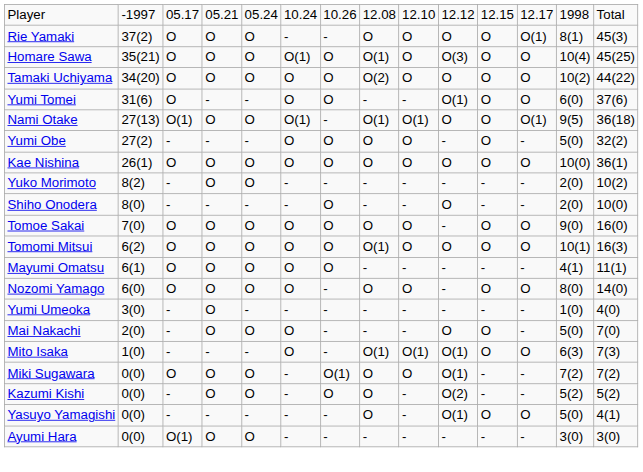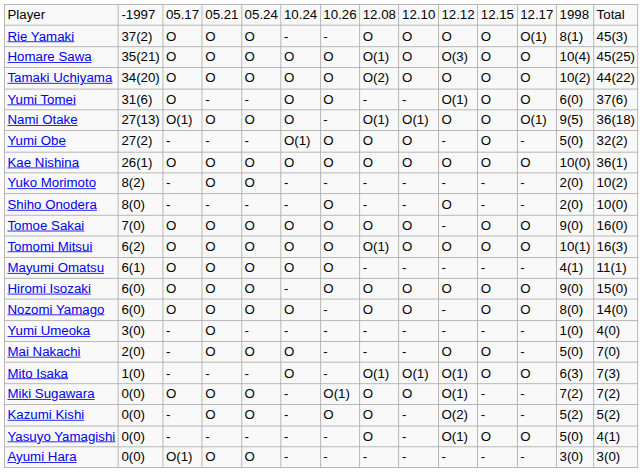 <table class="wikitable" style="text-align:left;">
 <tr>
 <td>Player</td>
 <td>-1997</td>
 <td>05.17</td>
 <td>05.21</td>
 <td>05.24</td>
 <td>10.24</td>
 <td>10.26</td>
 <td>12.08</td>
 <td>12.10</td>
 <td>12.12</td>
 <td>12.15</td>
 <td>12.17</td>
 <td>1998</td>
 <td>Total</td>
 </tr>
 <tr>
 <td><a href='#'>Rie Yamaki</a></td>
 <td>37(2)</td>
 <td>O</td>
 <td>O</td>
 <td>O</td>
 <td>-</td>
 <td>-</td>
 <td>O</td>
 <td>O</td>
 <td>O</td>
 <td>O</td>
 <td>O(1)</td>
 <td>8(1)</td>
 <td>45(3)</td>
 </tr>
 <tr>
 <td><a href='#'>Homare Sawa</a></td>
 <td>35(21)</td>
 <td>O</td>
 <td>O</td>
 <td>O</td>
-<td>O(1)</td>
+<td>O</td>
 <td>O</td>
 <td>O(1)</td>
 <td>O</td>
 <td>O(3)</td>
 <td>O</td>
 <td>O</td>
 <td>10(4)</td>
 <td>45(25)</td>
 </tr>
 <tr>
 <td><a href='#'>Tamaki Uchiyama</a></td>
 <td>34(20)</td>
 <td>O</td>
 <td>O</td>
 <td>O</td>
 <td>O</td>
 <td>O</td>
 <td>O(2)</td>
 <td>O</td>
 <td>O</td>
 <td>O</td>
 <td>O</td>
 <td>10(2)</td>
 <td>44(22)</td>
 </tr>
 <tr>
 <td><a href='#'>Yumi Tomei</a></td>
 <td>31(6)</td>
 <td>O</td>
 <td>-</td>
 <td>-</td>
 <td>O</td>
 <td>O</td>
 <td>-</td>
 <td>-</td>
 <td>O(1)</td>
 <td>O</td>
 <td>O</td>
 <td>6(0)</td>
 <td>37(6)</td>
 </tr>
 <tr>
 <td><a href='#'>Nami Otake</a></td>
 <td>27(13)</td>
 <td>O(1)</td>
 <td>O</td>
 <td>O</td>
-<td>O(1)</td>
+<td>O</td>
 <td>-</td>
 <td>O(1)</td>
 <td>O(1)</td>
 <td>O</td>
 <td>O</td>
 <td>O(1)</td>
 <td>9(5)</td>
 <td>36(18)</td>
 </tr>
 <tr>
 <td><a href='#'>Yumi Obe</a></td>
 <td>27(2)</td>
 <td>-</td>
 <td>-</td>
 <td>-</td>
-<td>O</td>
+<td>O(1)</td>
 <td>O</td>
 <td>O</td>
 <td>O</td>
 <td>-</td>
 <td>O</td>
 <td>-</td>
 <td>5(0)</td>
 <td>32(2)</td>
 </tr>
 <tr>
 <td><a href='#'>Kae Nishina</a></td>
 <td>26(1)</td>
 <td>O</td>
 <td>O</td>
 <td>O</td>
 <td>O</td>
 <td>O</td>
 <td>O</td>
 <td>O</td>
 <td>O</td>
 <td>O</td>
 <td>O</td>
 <td>10(0)</td>
 <td>36(1)</td>
 </tr>
 <tr>
 <td><a href='#'>Yuko Morimoto</a></td>
 <td>8(2)</td>
 <td>-</td>
 <td>O</td>
 <td>O</td>
 <td>-</td>
 <td>-</td>
 <td>-</td>
 <td>-</td>
 <td>-</td>
 <td>-</td>
 <td>-</td>
 <td>2(0)</td>
 <td>10(2)</td>
 </tr>
 <tr>
 <td><a href='#'>Shiho Onodera</a></td>
 <td>8(0)</td>
 <td>-</td>
 <td>-</td>
 <td>-</td>
 <td>-</td>
 <td>O</td>
 <td>-</td>
 <td>-</td>
 <td>O</td>
 <td>-</td>
 <td>-</td>
 <td>2(0)</td>
 <td>10(0)</td>
 </tr>
 <tr>
 <td><a href='#'>Tomoe Sakai</a></td>
 <td>7(0)</td>
 <td>O</td>
 <td>O</td>
 <td>O</td>
 <td>O</td>
 <td>O</td>
 <td>O</td>
 <td>O</td>
 <td>-</td>
 <td>O</td>
 <td>O</td>
 <td>9(0)</td>
 <td>16(0)</td>
 </tr>
 <tr>
 <td><a href='#'>Tomomi Mitsui</a></td>
 <td>6(2)</td>
 <td>O</td>
 <td>O</td>
 <td>O</td>
 <td>O</td>
 <td>O</td>
 <td>O(1)</td>
 <td>O</td>
 <td>O</td>
 <td>O</td>
 <td>O</td>
 <td>10(1)</td>
 <td>16(3)</td>
 </tr>
 <tr>
 <td><a href='#'>Mayumi Omatsu</a></td>
 <td>6(1)</td>
 <td>O</td>
 <td>O</td>
 <td>O</td>
 <td>O</td>
 <td>O</td>
 <td>-</td>
 <td>-</td>
 <td>-</td>
 <td>-</td>
 <td>-</td>
 <td>4(1)</td>
 <td>11(1)</td>
+</tr>
+<tr>
+<td><a href='#'>Hiromi Isozaki</a></td>
+<td>6(0)</td>
+<td>O</td>
+<td>O</td>
+<td>O</td>
+<td>-</td>
+<td>O</td>
+<td>O</td>
+<td>O</td>
+<td>O</td>
+<td>O</td>
+<td>O</td>
+<td>9(0)</td>
+<td>15(0)</td>
 </tr>
 <tr>
 <td><a href='#'>Nozomi Yamago</a></td>
 <td>6(0)</td>
 <td>O</td>
 <td>O</td>
 <td>O</td>
 <td>O</td>
 <td>-</td>
 <td>O</td>
 <td>O</td>
 <td>-</td>
 <td>O</td>
 <td>O</td>
 <td>8(0)</td>
 <td>14(0)</td>
 </tr>
 <tr>
 <td><a href='#'>Yumi Umeoka</a></td>
 <td>3(0)</td>
 <td>-</td>
 <td>O</td>
 <td>-</td>
 <td>-</td>
 <td>-</td>
 <td>-</td>
 <td>-</td>
 <td>-</td>
 <td>-</td>
 <td>-</td>
 <td>1(0)</td>
 <td>4(0)</td>
 </tr>
 <tr>
 <td><a href='#'>Mai Nakachi</a></td>
 <td>2(0)</td>
 <td>-</td>
 <td>O</td>
 <td>O</td>
 <td>O</td>
 <td>-</td>
 <td>-</td>
 <td>-</td>
 <td>O</td>
 <td>O</td>
 <td>-</td>
 <td>5(0)</td>
 <td>7(0)</td>
 </tr>
 <tr>
 <td><a href='#'>Mito Isaka</a></td>
 <td>1(0)</td>
 <td>-</td>
 <td>-</td>
 <td>-</td>
 <td>O</td>
 <td>-</td>
 <td>O(1)</td>
 <td>O(1)</td>
 <td>O(1)</td>
 <td>O</td>
 <td>O</td>
 <td>6(3)</td>
 <td>7(3)</td>
 </tr>
 <tr>
 <td><a href='#'>Miki Sugawara</a></td>
 <td>0(0)</td>
 <td>O</td>
 <td>O</td>
 <td>O</td>
 <td>-</td>
 <td>O(1)</td>
 <td>O</td>
 <td>O</td>
 <td>O(1)</td>
 <td>-</td>
 <td>-</td>
 <td>7(2)</td>
 <td>7(2)</td>
 </tr>
 <tr>
 <td><a href='#'>Kazumi Kishi</a></td>
 <td>0(0)</td>
 <td>-</td>
 <td>O</td>
 <td>O</td>
 <td>-</td>
 <td>O</td>
 <td>O</td>
 <td>-</td>
 <td>O(2)</td>
 <td>-</td>
 <td>-</td>
 <td>5(2)</td>
 <td>5(2)</td>
 </tr>
 <tr>
 <td><a href='#'>Yasuyo Yamagishi</a></td>
 <td>0(0)</td>
 <td>-</td>
 <td>-</td>
 <td>-</td>
 <td>-</td>
 <td>-</td>
 <td>O</td>
 <td>-</td>
 <td>O(1)</td>
 <td>O</td>
 <td>O</td>
 <td>5(0)</td>
 <td>4(1)</td>
 </tr>
 <tr>
 <td><a href='#'>Ayumi Hara</a></td>
 <td>0(0)</td>
 <td>O(1)</td>
 <td>O</td>
 <td>O</td>
 <td>-</td>
 <td>-</td>
 <td>-</td>
 <td>-</td>
 <td>-</td>
 <td>-</td>
 <td>-</td>
 <td>3(0)</td>
 <td>3(0)</td>
 </tr>
 </table>
